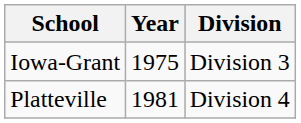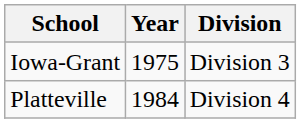 <table class="wikitable">
 <tr>
 <th>School</th>
 <th>Year</th>
 <th>Division</th>
 </tr>
 <tr>
 <td>Iowa-Grant</td>
 <td>1975</td>
 <td>Division 3</td>
 </tr>
 <tr>
 <td>Platteville</td>
-<td>1981</td>
+<td>1984</td>
 <td>Division 4</td>
 </tr>
 </table>
